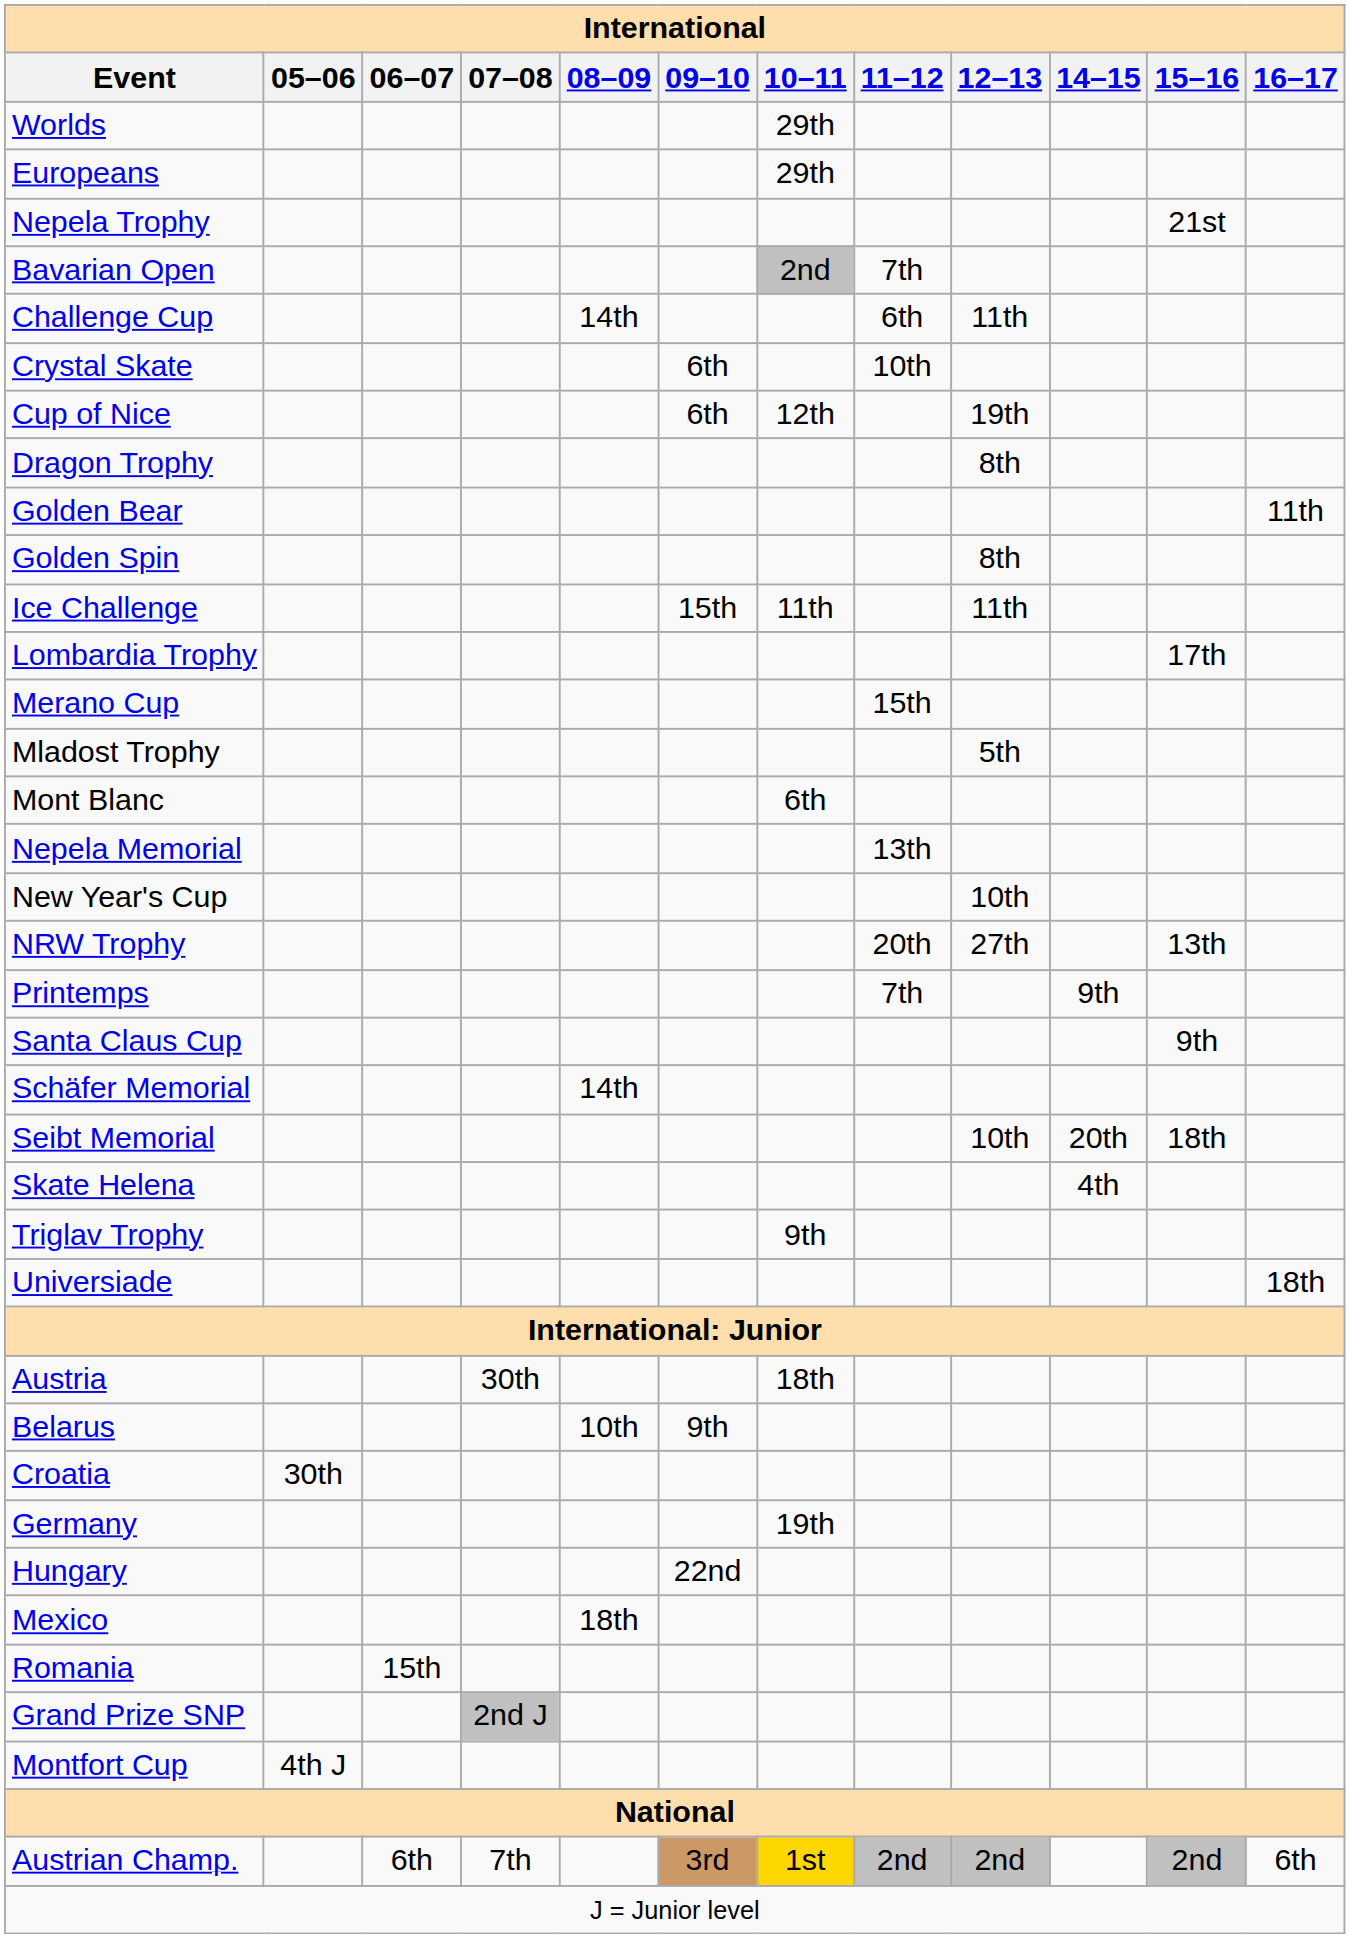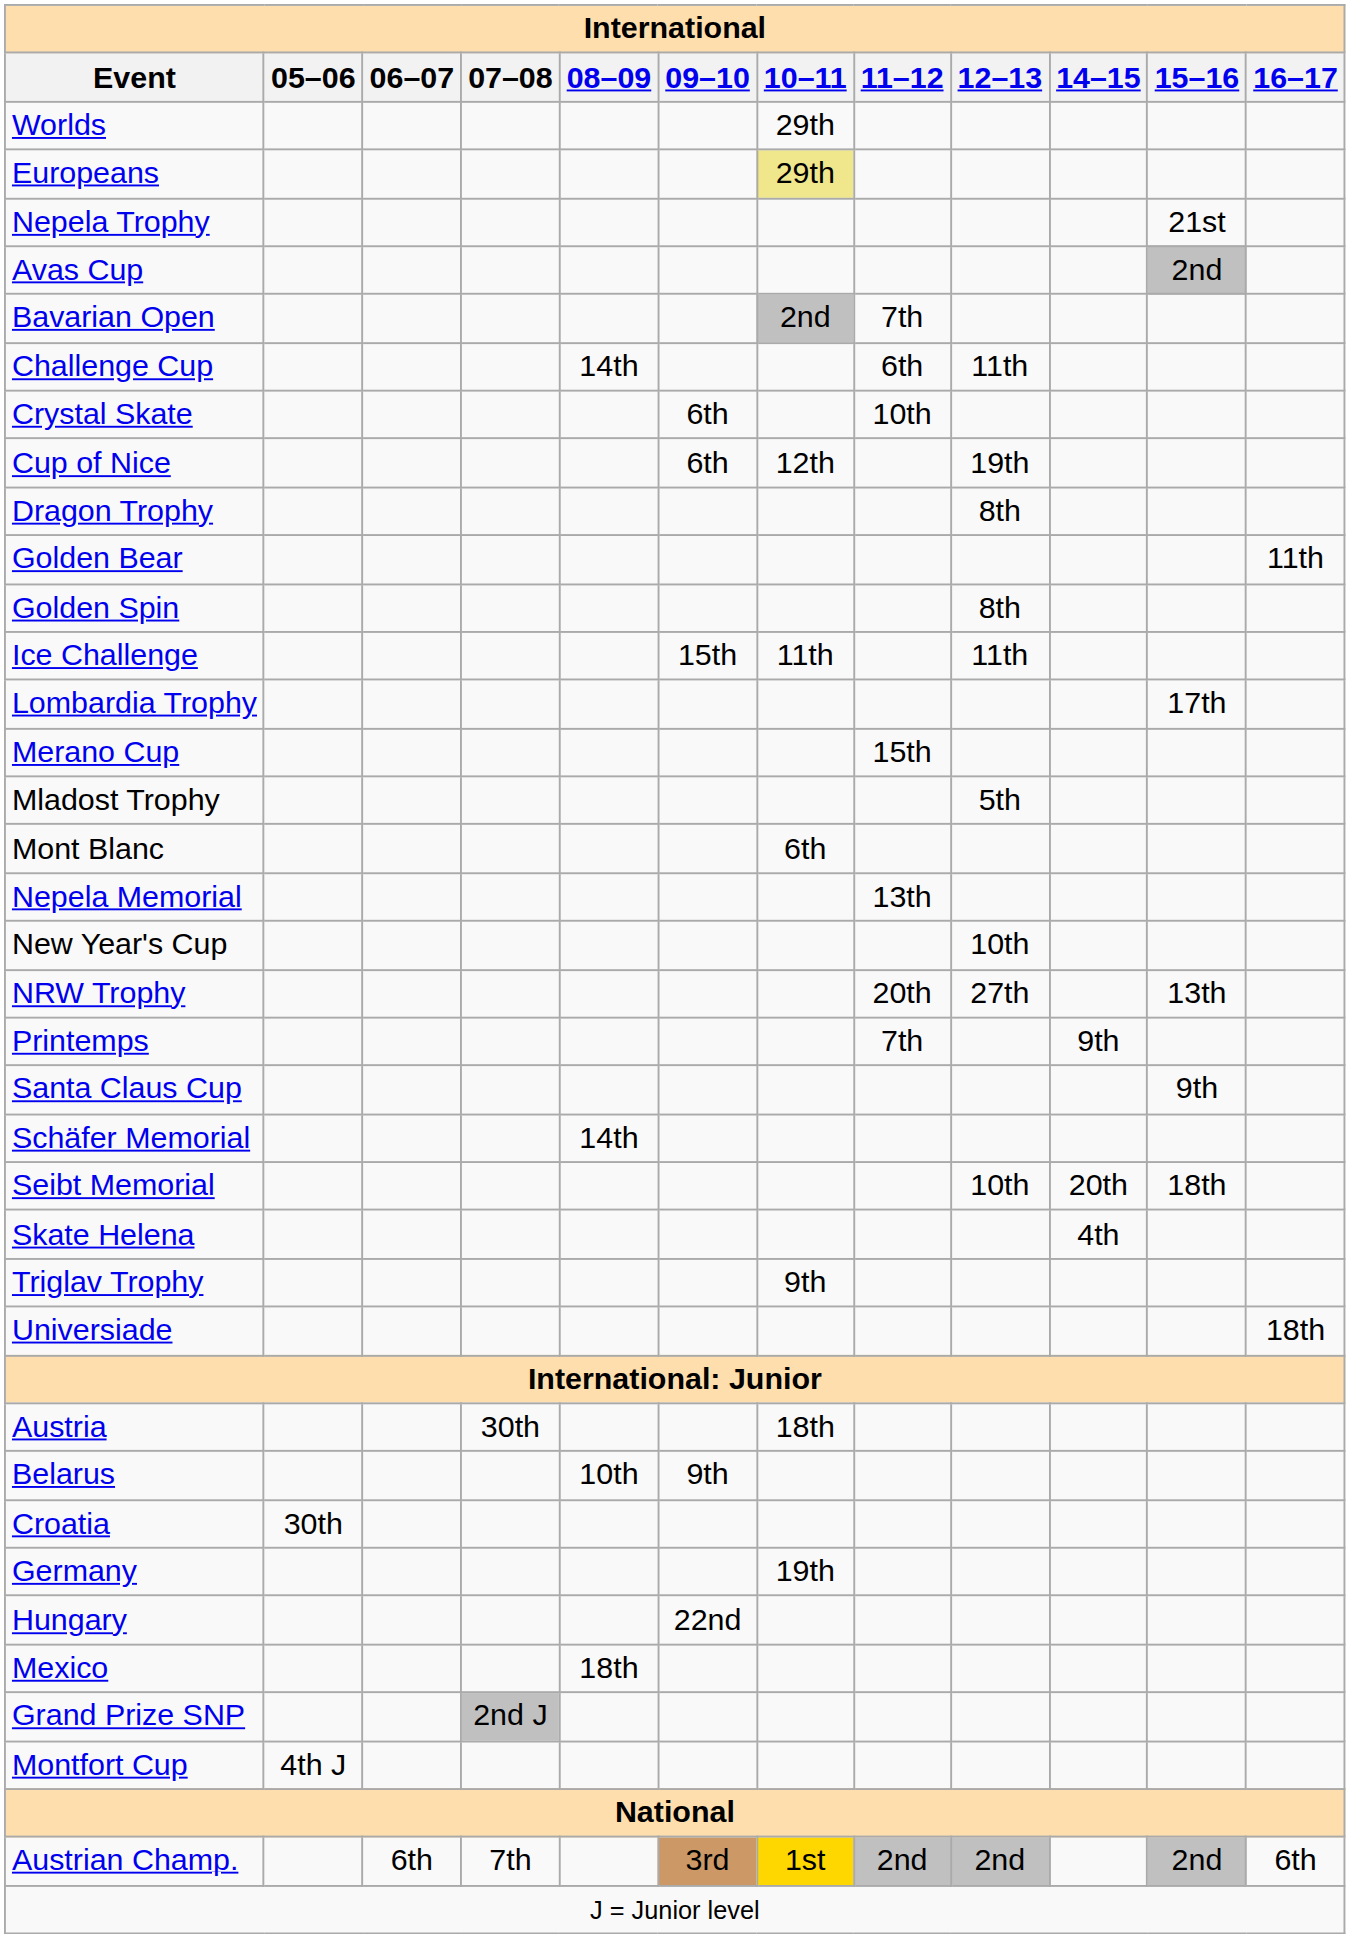 <table class="wikitable" style="text-align:center">
 <tr>
 <th style="background-color: #ffdead; " colspan=12 align=center>International</th>
 </tr>
 <tr>
 <th>Event</th>
 <th>05–06</th>
 <th>06–07</th>
 <th>07–08</th>
 <th><a href='#'>08–09</a></th>
 <th><a href='#'>09–10</a></th>
 <th><a href='#'>10–11</a></th>
 <th><a href='#'>11–12</a></th>
 <th><a href='#'>12–13</a></th>
 <th><a href='#'>14–15</a></th>
 <th><a href='#'>15–16</a></th>
 <th><a href='#'>16–17</a></th>
 </tr>
 <tr>
 <td align=left><a href='#'>Worlds</a></td>
 <td></td>
 <td></td>
 <td></td>
 <td></td>
 <td></td>
 <td>29th</td>
 <td></td>
 <td></td>
 <td></td>
 <td></td>
 <td></td>
 </tr>
 <tr>
 <td align=left><a href='#'>Europeans</a></td>
 <td></td>
 <td></td>
 <td></td>
 <td></td>
 <td></td>
-<td>29th</td>
+<td style="background: khaki;">29th</td>
 <td></td>
 <td></td>
 <td></td>
 <td></td>
 <td></td>
 </tr>
 <tr>
 <td align=left> <a href='#'>Nepela Trophy</a></td>
 <td></td>
 <td></td>
 <td></td>
 <td></td>
 <td></td>
 <td></td>
 <td></td>
 <td></td>
 <td></td>
 <td>21st</td>
+<td></td>
+</tr>
+<tr>
+<td align=left><a href='#'>Avas Cup</a></td>
+<td></td>
+<td></td>
+<td></td>
+<td></td>
+<td></td>
+<td></td>
+<td></td>
+<td></td>
+<td></td>
+<td bgcolor=silver>2nd</td>
 <td></td>
 </tr>
 <tr>
 <td align=left><a href='#'>Bavarian Open</a></td>
 <td></td>
 <td></td>
 <td></td>
 <td></td>
 <td></td>
 <td bgcolor=silver>2nd</td>
 <td>7th</td>
 <td></td>
 <td></td>
 <td></td>
 <td></td>
 </tr>
 <tr>
 <td align=left><a href='#'>Challenge Cup</a></td>
 <td></td>
 <td></td>
 <td></td>
 <td>14th</td>
 <td></td>
 <td></td>
 <td>6th</td>
 <td>11th</td>
 <td></td>
 <td></td>
 <td></td>
 </tr>
 <tr>
 <td align=left><a href='#'>Crystal Skate</a></td>
 <td></td>
 <td></td>
 <td></td>
 <td></td>
 <td>6th</td>
 <td></td>
 <td>10th</td>
 <td></td>
 <td></td>
 <td></td>
 <td></td>
 </tr>
 <tr>
 <td align=left><a href='#'>Cup of Nice</a></td>
 <td></td>
 <td></td>
 <td></td>
 <td></td>
 <td>6th</td>
 <td>12th</td>
 <td></td>
 <td>19th</td>
 <td></td>
 <td></td>
 <td></td>
 </tr>
 <tr>
 <td align=left><a href='#'>Dragon Trophy</a></td>
 <td></td>
 <td></td>
 <td></td>
 <td></td>
 <td></td>
 <td></td>
 <td></td>
 <td>8th</td>
 <td></td>
 <td></td>
 <td></td>
 </tr>
 <tr>
 <td align=left><a href='#'>Golden Bear</a></td>
 <td></td>
 <td></td>
 <td></td>
 <td></td>
 <td></td>
 <td></td>
 <td></td>
 <td></td>
 <td></td>
 <td></td>
 <td>11th</td>
 </tr>
 <tr>
 <td align=left><a href='#'>Golden Spin</a></td>
 <td></td>
 <td></td>
 <td></td>
 <td></td>
 <td></td>
 <td></td>
 <td></td>
 <td>8th</td>
 <td></td>
 <td></td>
 <td></td>
 </tr>
 <tr>
 <td align=left><a href='#'>Ice Challenge</a></td>
 <td></td>
 <td></td>
 <td></td>
 <td></td>
 <td>15th</td>
 <td>11th</td>
 <td></td>
 <td>11th</td>
 <td></td>
 <td></td>
 <td></td>
 </tr>
 <tr>
 <td align=left><a href='#'>Lombardia Trophy</a></td>
 <td></td>
 <td></td>
 <td></td>
 <td></td>
 <td></td>
 <td></td>
 <td></td>
 <td></td>
 <td></td>
 <td>17th</td>
 <td></td>
 </tr>
 <tr>
 <td align=left><a href='#'>Merano Cup</a></td>
 <td></td>
 <td></td>
 <td></td>
 <td></td>
 <td></td>
 <td></td>
 <td>15th</td>
 <td></td>
 <td></td>
 <td></td>
 <td></td>
 </tr>
 <tr>
 <td align=left>Mladost Trophy</td>
 <td></td>
 <td></td>
 <td></td>
 <td></td>
 <td></td>
 <td></td>
 <td></td>
 <td>5th</td>
 <td></td>
 <td></td>
 <td></td>
 </tr>
 <tr>
 <td align=left>Mont Blanc</td>
 <td></td>
 <td></td>
 <td></td>
 <td></td>
 <td></td>
 <td>6th</td>
 <td></td>
 <td></td>
 <td></td>
 <td></td>
 <td></td>
 </tr>
 <tr>
 <td align=left><a href='#'>Nepela Memorial</a></td>
 <td></td>
 <td></td>
 <td></td>
 <td></td>
 <td></td>
 <td></td>
 <td>13th</td>
 <td></td>
 <td></td>
 <td></td>
 <td></td>
 </tr>
 <tr>
 <td align=left>New Year's Cup</td>
 <td></td>
 <td></td>
 <td></td>
 <td></td>
 <td></td>
 <td></td>
 <td></td>
 <td>10th</td>
 <td></td>
 <td></td>
 <td></td>
 </tr>
 <tr>
 <td align=left><a href='#'>NRW Trophy</a></td>
 <td></td>
 <td></td>
 <td></td>
 <td></td>
 <td></td>
 <td></td>
 <td>20th</td>
 <td>27th</td>
 <td></td>
 <td>13th</td>
 <td></td>
 </tr>
 <tr>
 <td align=left><a href='#'>Printemps</a></td>
 <td></td>
 <td></td>
 <td></td>
 <td></td>
 <td></td>
 <td></td>
 <td>7th</td>
 <td></td>
 <td>9th</td>
 <td></td>
 <td></td>
 </tr>
 <tr>
 <td align=left><a href='#'>Santa Claus Cup</a></td>
 <td></td>
 <td></td>
 <td></td>
 <td></td>
 <td></td>
 <td></td>
 <td></td>
 <td></td>
 <td></td>
 <td>9th</td>
 <td></td>
 </tr>
 <tr>
 <td align=left><a href='#'>Schäfer Memorial</a></td>
 <td></td>
 <td></td>
 <td></td>
 <td>14th</td>
 <td></td>
 <td></td>
 <td></td>
 <td></td>
 <td></td>
 <td></td>
 <td></td>
 </tr>
 <tr>
 <td align=left><a href='#'>Seibt Memorial</a></td>
 <td></td>
 <td></td>
 <td></td>
 <td></td>
 <td></td>
 <td></td>
 <td></td>
 <td>10th</td>
 <td>20th</td>
 <td>18th</td>
 <td></td>
 </tr>
 <tr>
 <td align=left><a href='#'>Skate Helena</a></td>
 <td></td>
 <td></td>
 <td></td>
 <td></td>
 <td></td>
 <td></td>
 <td></td>
 <td></td>
 <td>4th</td>
 <td></td>
 <td></td>
 </tr>
 <tr>
 <td align=left><a href='#'>Triglav Trophy</a></td>
 <td></td>
 <td></td>
 <td></td>
 <td></td>
 <td></td>
 <td>9th</td>
 <td></td>
 <td></td>
 <td></td>
 <td></td>
 <td></td>
 </tr>
 <tr>
 <td align=left><a href='#'>Universiade</a></td>
 <td></td>
 <td></td>
 <td></td>
 <td></td>
 <td></td>
 <td></td>
 <td></td>
 <td></td>
 <td></td>
 <td></td>
 <td>18th</td>
 </tr>
 <tr>
 <th style="background-color: #ffdead; " colspan=12 align=center>International: Junior</th>
 </tr>
 <tr>
 <td align=left> <a href='#'>Austria</a></td>
 <td></td>
 <td></td>
 <td>30th</td>
 <td></td>
 <td></td>
 <td>18th</td>
 <td></td>
 <td></td>
 <td></td>
 <td></td>
 <td></td>
 </tr>
 <tr>
 <td align=left> <a href='#'>Belarus</a></td>
 <td></td>
 <td></td>
 <td></td>
 <td>10th</td>
 <td>9th</td>
 <td></td>
 <td></td>
 <td></td>
 <td></td>
 <td></td>
 <td></td>
 </tr>
 <tr>
 <td align=left> <a href='#'>Croatia</a></td>
 <td>30th</td>
 <td></td>
 <td></td>
 <td></td>
 <td></td>
 <td></td>
 <td></td>
 <td></td>
 <td></td>
 <td></td>
 <td></td>
 </tr>
 <tr>
 <td align=left> <a href='#'>Germany</a></td>
 <td></td>
 <td></td>
 <td></td>
 <td></td>
 <td></td>
 <td>19th</td>
 <td></td>
 <td></td>
 <td></td>
 <td></td>
 <td></td>
 </tr>
 <tr>
 <td align=left> <a href='#'>Hungary</a></td>
 <td></td>
 <td></td>
 <td></td>
 <td></td>
 <td>22nd</td>
 <td></td>
 <td></td>
 <td></td>
 <td></td>
 <td></td>
 <td></td>
 </tr>
 <tr>
 <td align=left> <a href='#'>Mexico</a></td>
 <td></td>
 <td></td>
 <td></td>
 <td>18th</td>
 <td></td>
 <td></td>
 <td></td>
 <td></td>
 <td></td>
 <td></td>
 <td></td>
 </tr>
 <tr>
-<td align=left> <a href='#'>Romania</a></td>
-<td></td>
-<td>15th</td>
-<td></td>
-<td></td>
-<td></td>
-<td></td>
-<td></td>
-<td></td>
-<td></td>
-<td></td>
-<td></td>
-</tr>
-<tr>
 <td align=left><a href='#'>Grand Prize SNP</a></td>
 <td></td>
 <td></td>
 <td bgcolor=silver>2nd J</td>
 <td></td>
 <td></td>
 <td></td>
 <td></td>
 <td></td>
 <td></td>
 <td></td>
 <td></td>
 </tr>
 <tr>
 <td align=left><a href='#'>Montfort Cup</a></td>
 <td>4th J</td>
 <td></td>
 <td></td>
 <td></td>
 <td></td>
 <td></td>
 <td></td>
 <td></td>
 <td></td>
 <td></td>
 <td></td>
 </tr>
 <tr>
 <th style="background-color: #ffdead; " colspan=12 align=center>National</th>
 </tr>
 <tr>
 <td align=left><a href='#'>Austrian Champ.</a></td>
 <td></td>
 <td>6th</td>
 <td>7th</td>
 <td></td>
 <td bgcolor=cc9966>3rd</td>
 <td bgcolor=gold>1st</td>
 <td bgcolor=silver>2nd</td>
 <td bgcolor=silver>2nd</td>
 <td></td>
 <td bgcolor=silver>2nd</td>
 <td>6th</td>
 </tr>
 <tr>
 <td colspan=12 align=center><small> J = Junior level </small></td>
 </tr>
 </table>
